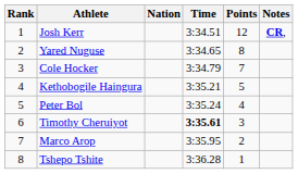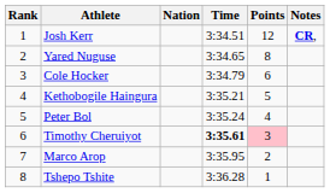 <table class="wikitable mw-datatable sortable" style="text-align:center;">
 <tr>
 <th scope="col" style="width: 10px;">Rank</th>
 <th scope="col">Athlete</th>
 <th scope="col">Nation</th>
 <th scope="col">Time</th>
 <th scope="col">Points</th>
 <th scope="col">Notes</th>
 </tr>
 <tr>
 <td>1</td>
 <td align="left"><a href='#'>Josh Kerr</a> </td>
 <td align="left"></td>
 <td>3:34.51</td>
 <td>12</td>
 <td><strong><a href='#'>CR</a></strong>, </td>
 </tr>
 <tr>
 <td>2</td>
 <td align="left"><a href='#'>Yared Nuguse</a> </td>
 <td align="left"></td>
 <td>3:34.65</td>
 <td>8</td>
 <td></td>
 </tr>
 <tr>
 <td>3</td>
 <td align="left"><a href='#'>Cole Hocker</a> </td>
 <td align="left"></td>
 <td>3:34.79</td>
-<td>7</td>
+<td>6</td>
 <td></td>
 </tr>
 <tr>
 <td>4</td>
 <td align="left"><a href='#'>Kethobogile Haingura</a> </td>
 <td align="left"></td>
 <td>3:35.21</td>
 <td>5</td>
 <td></td>
 </tr>
 <tr>
 <td>5</td>
 <td align="left"><a href='#'>Peter Bol</a> </td>
 <td align="left"></td>
 <td>3:35.24</td>
 <td>4</td>
 <td></td>
 </tr>
 <tr>
 <td>6</td>
 <td align="left"><a href='#'>Timothy Cheruiyot</a> </td>
 <td align="left"></td>
 <td><strong>3:35.61</strong></td>
-<td>3</td>
+<td style="background: pink;">3</td>
 <td></td>
 </tr>
 <tr>
 <td>7</td>
 <td align="left"><a href='#'>Marco Arop</a> </td>
 <td align="left"></td>
 <td>3:35.95</td>
 <td>2</td>
 <td></td>
 </tr>
 <tr>
 <td>8</td>
 <td align="left"><a href='#'>Tshepo Tshite</a> </td>
 <td align="left"></td>
 <td>3:36.28</td>
 <td>1</td>
 <td></td>
 </tr>
 </table>
